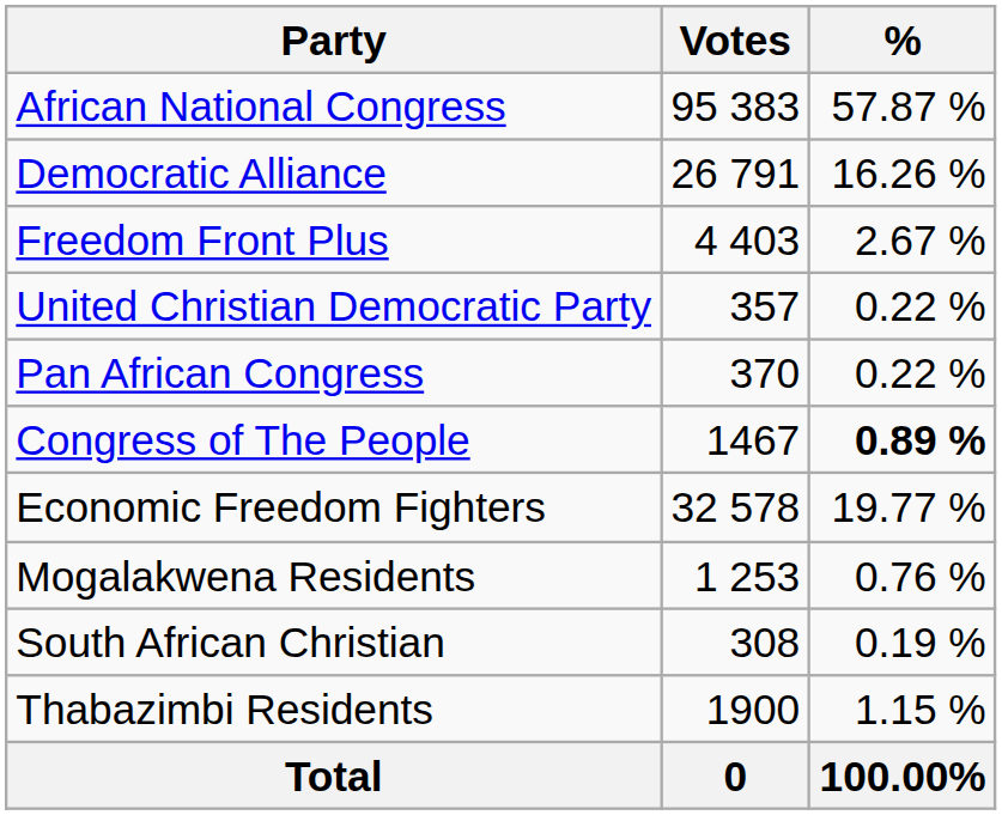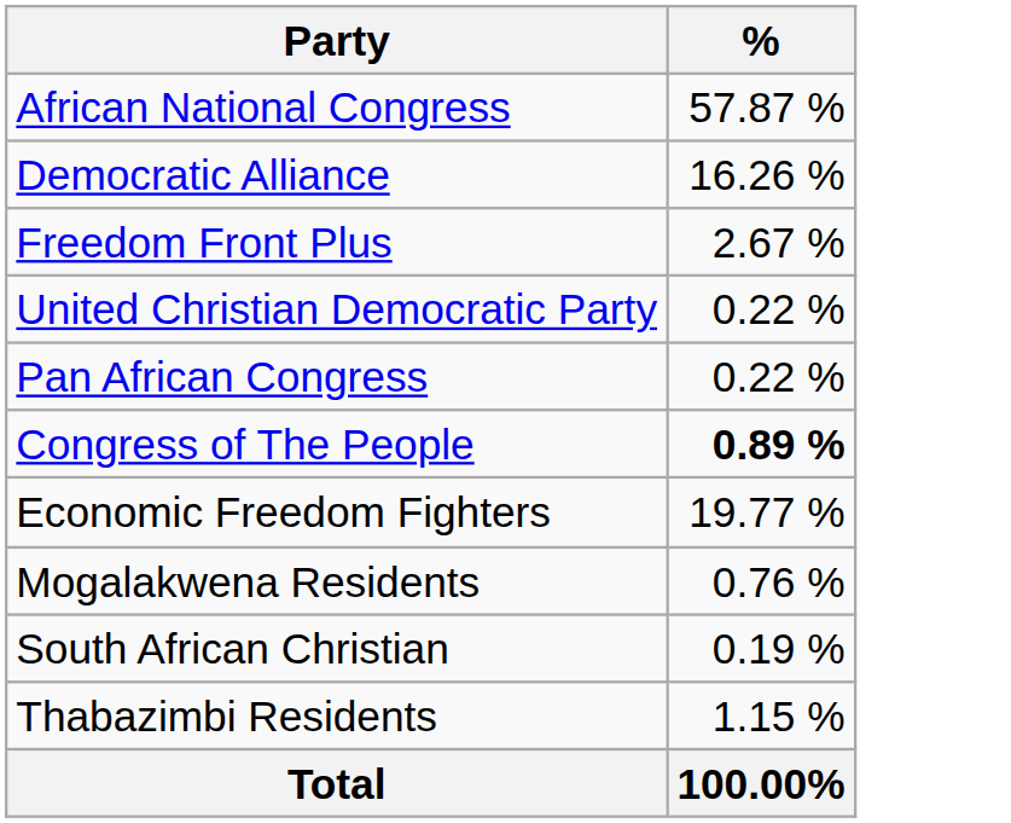 <table class="wikitable" style="font-size: 95%; text-align: right">
 <tr>
 <th>Party</th>
-<th>Votes</th>
 <th>%</th>
 </tr>
 <tr>
 <td align=left><a href='#'>African National Congress</a></td>
-<td>95 383</td>
 <td>57.87 %</td>
 </tr>
 <tr>
 <td align=left><a href='#'>Democratic Alliance</a></td>
-<td>26 791</td>
 <td>16.26 %</td>
 </tr>
 <tr>
 <td align=left><a href='#'>Freedom Front Plus</a></td>
-<td>4 403</td>
 <td>2.67 %</td>
 </tr>
 <tr>
 <td align="left"><a href='#'>United Christian Democratic Party</a></td>
-<td>357</td>
 <td>0.22 %</td>
 </tr>
 <tr>
 <td align="left"><a href='#'>Pan African Congress</a></td>
-<td>370</td>
 <td>0.22 %</td>
 </tr>
 <tr>
 <td align="left"><a href='#'>Congress of The People</a></td>
-<td>1467</td>
 <td><strong>0.89 %</strong></td>
 </tr>
 <tr>
 <td align="left">Economic Freedom Fighters</td>
-<td>32 578</td>
 <td>19.77 %</td>
 </tr>
 <tr>
 <td align="left">Mogalakwena Residents</td>
-<td>1 253</td>
 <td>0.76 %</td>
 </tr>
 <tr>
 <td align="left">South African Christian</td>
-<td>308</td>
 <td>0.19 %</td>
 </tr>
 <tr>
 <td align="left">Thabazimbi Residents</td>
-<td>1900</td>
 <td>1.15 %</td>
 </tr>
 <tr>
 <th align="left">Total</th>
-<th>0</th>
 <th>100.00%</th>
 </tr>
 </table>
